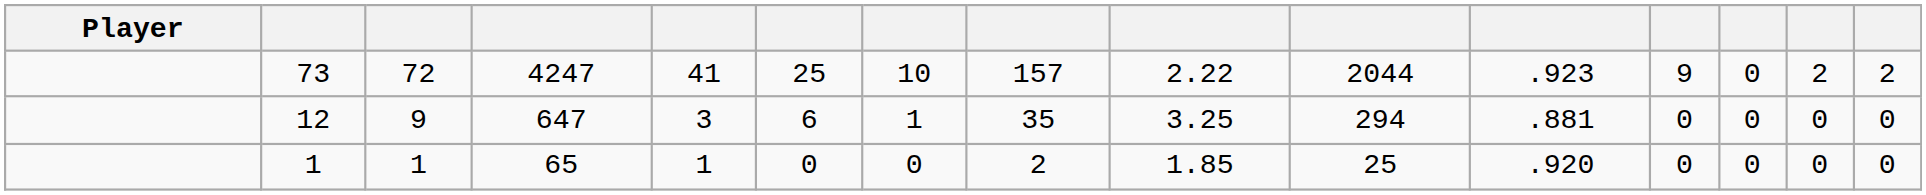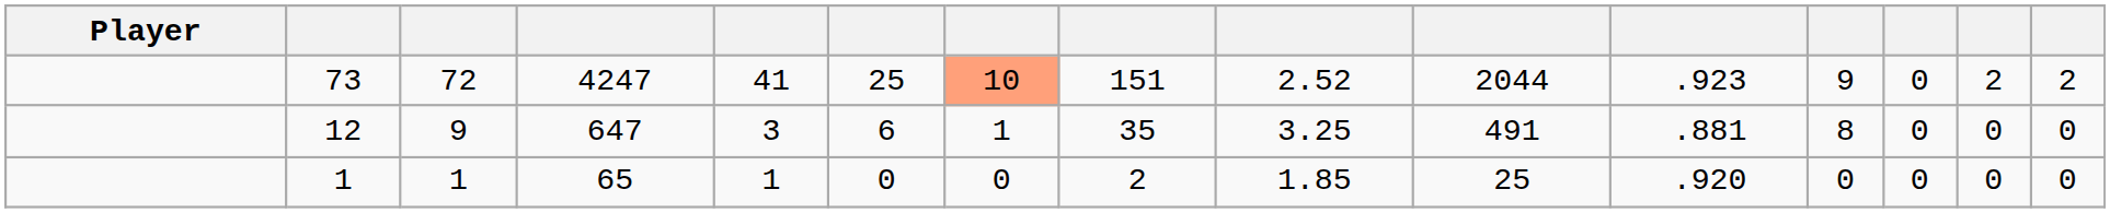 <table class="wikitable sortable" style="width:100%; text-align:center;">
 <tr>
 <th>Player</th>
 <th></th>
 <th></th>
 <th></th>
 <th></th>
 <th></th>
 <th></th>
 <th></th>
 <th></th>
 <th></th>
 <th></th>
 <th></th>
 <th></th>
 <th></th>
 <th></th>
 </tr>
 <tr>
 <td style=white-space:nowrap></td>
 <td>73</td>
 <td>72</td>
 <td>4247</td>
 <td>41</td>
 <td>25</td>
-<td>10</td>
-<td>157</td>
-<td>2.22</td>
+<td style="background: lightsalmon;">10</td>
+<td>151</td>
+<td>2.52</td>
 <td>2044</td>
 <td>.923</td>
 <td>9</td>
 <td>0</td>
 <td>2</td>
 <td>2</td>
 </tr>
 <tr>
 <td style=white-space:nowrap></td>
 <td>12</td>
 <td>9</td>
 <td>647</td>
 <td>3</td>
 <td>6</td>
 <td>1</td>
 <td>35</td>
 <td>3.25</td>
-<td>294</td>
+<td>491</td>
 <td>.881</td>
-<td>0</td>
+<td>8</td>
 <td>0</td>
 <td>0</td>
 <td>0</td>
 </tr>
 <tr>
 <td style=white-space:nowrap></td>
 <td>1</td>
 <td>1</td>
 <td>65</td>
 <td>1</td>
 <td>0</td>
 <td>0</td>
 <td>2</td>
 <td>1.85</td>
 <td>25</td>
 <td>.920</td>
 <td>0</td>
 <td>0</td>
 <td>0</td>
 <td>0</td>
 </tr>
 </table>
